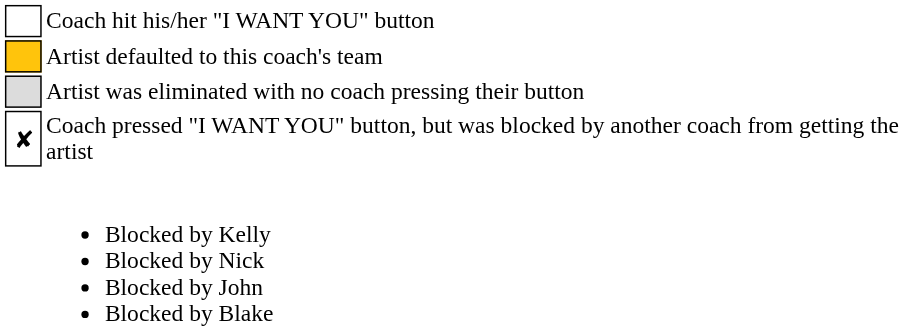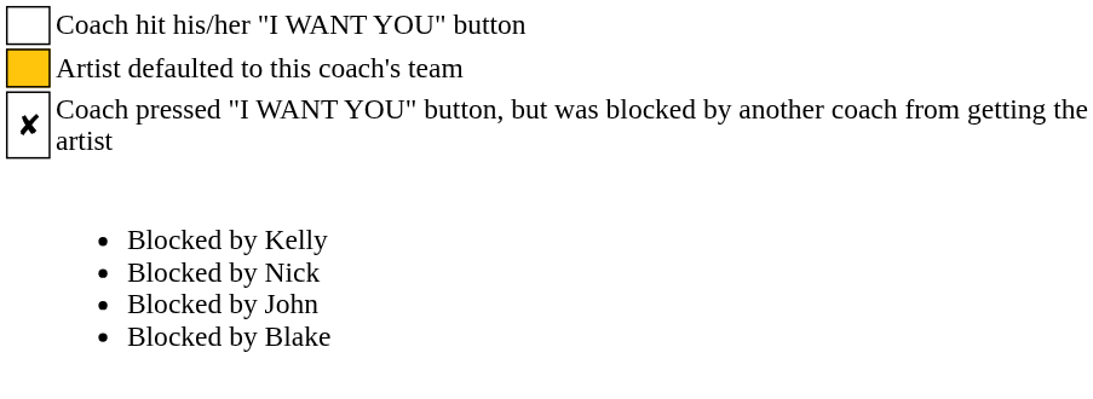 <table class="toccolours" style="font-size: 100%">
 <tr>
 <td style="background:white; border:1px solid black;"> <strong></strong> </td>
 <td>Coach hit his/her "I WANT YOU" button</td>
 </tr>
 <tr>
 <td style="background:#ffc40c; border:1px solid black;">    </td>
 <td>Artist defaulted to this coach's team</td>
 </tr>
 <tr>
-<td style="background:#dcdcdc; border:1px solid black">  </td>
-<td>Artist was eliminated with no coach pressing their button</td>
-</tr>
-<tr>
 <td style="background: white; border:1px solid black"> ✘ </td>
 <td>Coach pressed "I WANT YOU" button, but was blocked by another coach from getting the artist</td>
 </tr>
 <tr>
 <td></td>
 <td><br><ul><li> Blocked by Kelly</li><li> Blocked by Nick</li><li> Blocked by John</li><li> Blocked by Blake</li></ul></td>
 </tr>
 </table>
